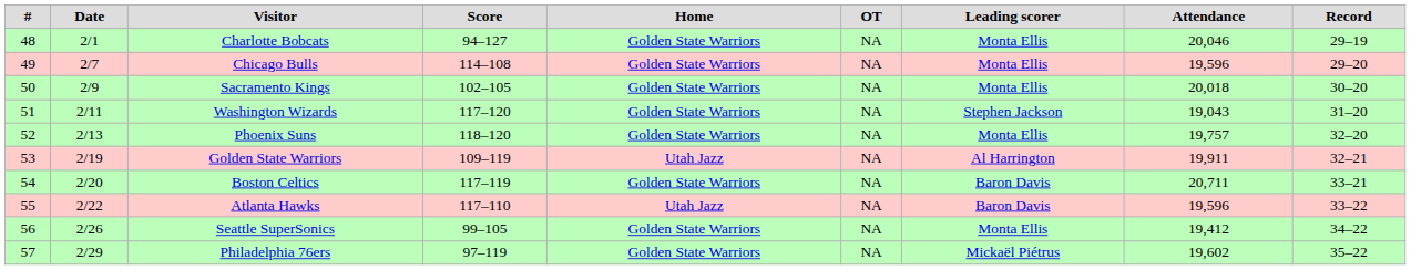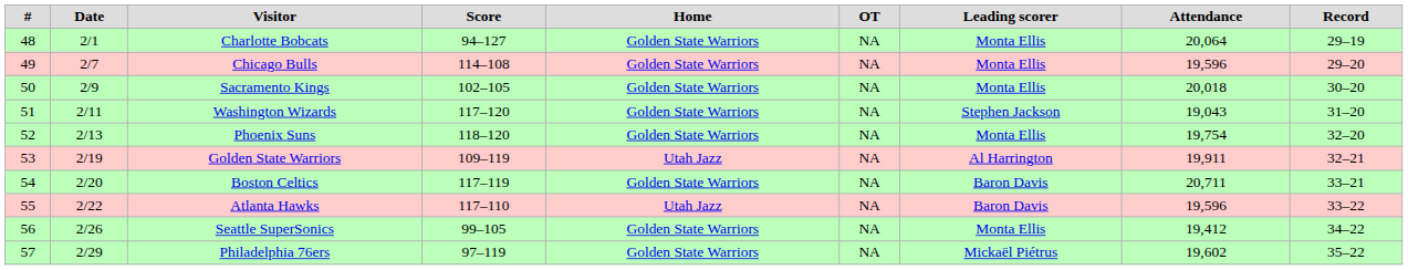 <table class="wikitable" width="95%" style="text-align:center;">
 <tr bgcolor="#dddddd">
 <td><strong>#</strong></td>
 <td><strong>Date</strong></td>
 <td><strong>Visitor</strong></td>
 <td><strong>Score</strong></td>
 <td><strong>Home</strong></td>
 <td><strong>OT</strong></td>
 <td><strong>Leading scorer</strong></td>
 <td><strong>Attendance</strong></td>
 <td><strong>Record</strong></td>
 </tr>
 <tr bgcolor="bbffbb">
 <td>48</td>
 <td>2/1</td>
 <td><a href='#'>Charlotte Bobcats</a></td>
 <td>94–127</td>
 <td><a href='#'>Golden State Warriors</a></td>
 <td>NA</td>
 <td><a href='#'>Monta Ellis</a></td>
-<td>20,046</td>
+<td>20,064</td>
 <td>29–19</td>
 </tr>
 <tr bgcolor="ffcccc">
 <td>49</td>
 <td>2/7</td>
 <td><a href='#'>Chicago Bulls</a></td>
 <td>114–108</td>
 <td><a href='#'>Golden State Warriors</a></td>
 <td>NA</td>
 <td><a href='#'>Monta Ellis</a></td>
 <td>19,596</td>
 <td>29–20</td>
 </tr>
 <tr bgcolor="bbffbb">
 <td>50</td>
 <td>2/9</td>
 <td><a href='#'>Sacramento Kings</a></td>
 <td>102–105</td>
 <td><a href='#'>Golden State Warriors</a></td>
 <td>NA</td>
 <td><a href='#'>Monta Ellis</a></td>
 <td>20,018</td>
 <td>30–20</td>
 </tr>
 <tr bgcolor="bbffbb">
 <td>51</td>
 <td>2/11</td>
 <td><a href='#'>Washington Wizards</a></td>
 <td>117–120</td>
 <td><a href='#'>Golden State Warriors</a></td>
 <td>NA</td>
 <td><a href='#'>Stephen Jackson</a></td>
 <td>19,043</td>
 <td>31–20</td>
 </tr>
 <tr bgcolor="bbffbb">
 <td>52</td>
 <td>2/13</td>
 <td><a href='#'>Phoenix Suns</a></td>
 <td>118–120</td>
 <td><a href='#'>Golden State Warriors</a></td>
 <td>NA</td>
 <td><a href='#'>Monta Ellis</a></td>
-<td>19,757</td>
+<td>19,754</td>
 <td>32–20</td>
 </tr>
 <tr bgcolor="ffcccc">
 <td>53</td>
 <td>2/19</td>
 <td><a href='#'>Golden State Warriors</a></td>
 <td>109–119</td>
 <td><a href='#'>Utah Jazz</a></td>
 <td>NA</td>
 <td><a href='#'>Al Harrington</a></td>
 <td>19,911</td>
 <td>32–21</td>
 </tr>
 <tr bgcolor="bbffbb">
 <td>54</td>
 <td>2/20</td>
 <td><a href='#'>Boston Celtics</a></td>
 <td>117–119</td>
 <td><a href='#'>Golden State Warriors</a></td>
 <td>NA</td>
 <td><a href='#'>Baron Davis</a></td>
 <td>20,711</td>
 <td>33–21</td>
 </tr>
 <tr bgcolor="ffcccc">
 <td>55</td>
 <td>2/22</td>
 <td><a href='#'>Atlanta Hawks</a></td>
 <td>117–110</td>
 <td><a href='#'>Utah Jazz</a></td>
 <td>NA</td>
 <td><a href='#'>Baron Davis</a></td>
 <td>19,596</td>
 <td>33–22</td>
 </tr>
 <tr bgcolor="bbffbb">
 <td>56</td>
 <td>2/26</td>
 <td><a href='#'>Seattle SuperSonics</a></td>
 <td>99–105</td>
 <td><a href='#'>Golden State Warriors</a></td>
 <td>NA</td>
 <td><a href='#'>Monta Ellis</a></td>
 <td>19,412</td>
 <td>34–22</td>
 </tr>
 <tr bgcolor="bbffbb">
 <td>57</td>
 <td>2/29</td>
 <td><a href='#'>Philadelphia 76ers</a></td>
 <td>97–119</td>
 <td><a href='#'>Golden State Warriors</a></td>
 <td>NA</td>
 <td><a href='#'>Mickaël Piétrus</a></td>
 <td>19,602</td>
 <td>35–22</td>
 </tr>
 </table>
